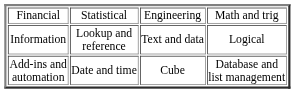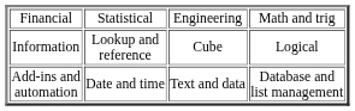 <table border="3"  style="margin: 1em auto 1em auto">
 <tr style="text-align:center;">
 <td>Financial</td>
 <td>Statistical</td>
 <td>Engineering</td>
 <td>Math and trig</td>
 </tr>
 <tr style="text-align:center;">
 <td>Information</td>
 <td>Lookup and <br>reference</td>
-<td>Text and data</td>
+<td>Cube</td>
 <td>Logical</td>
 </tr>
 <tr style="text-align:center;">
 <td>Add-ins and <br> automation</td>
 <td>Date and time</td>
-<td>Cube</td>
+<td>Text and data</td>
 <td>Database and<br> list   management</td>
 </tr>
 </table>
